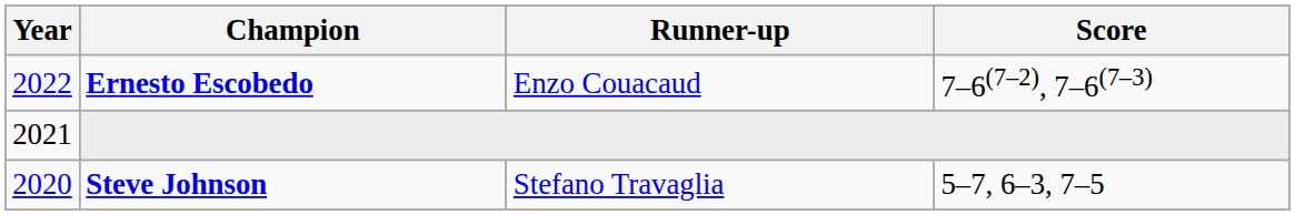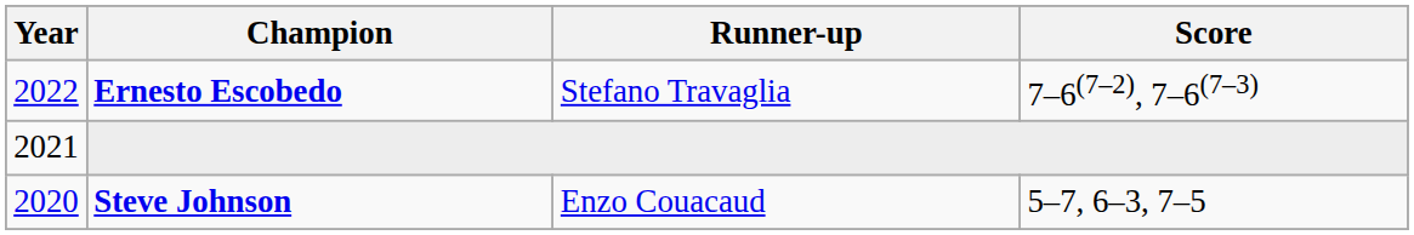 <table class="wikitable" style="font-size:90%">
 <tr>
 <th>Year</th>
 <th width="200">Champion</th>
 <th width="200">Runner-up</th>
 <th width="165">Score</th>
 </tr>
 <tr>
 <td><a href='#'>2022</a></td>
 <td> <strong><a href='#'>Ernesto Escobedo</a></strong></td>
-<td> <a href='#'>Enzo Couacaud</a></td>
+<td> <a href='#'>Stefano Travaglia</a></td>
 <td>7–6<sup>(7–2)</sup>, 7–6<sup>(7–3)</sup></td>
 </tr>
 <tr>
 <td>2021</td>
 <td colspan=3 bgcolor="#ededed"></td>
 </tr>
 <tr>
 <td><a href='#'>2020</a></td>
 <td> <strong><a href='#'>Steve Johnson</a></strong></td>
-<td> <a href='#'>Stefano Travaglia</a></td>
+<td> <a href='#'>Enzo Couacaud</a></td>
 <td>5–7, 6–3, 7–5</td>
 </tr>
 </table>
